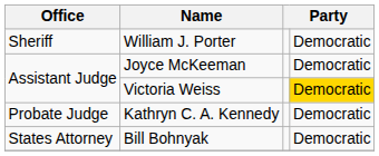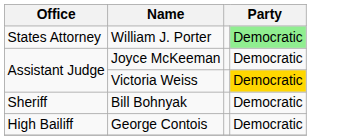 <table class="wikitable sortable">
 <tr>
 <th>Office</th>
 <th>Name</th>
 <th colspan="2">Party</th>
 </tr>
 <tr>
-<td>Sheriff</td>
+<td>States Attorney</td>
 <td>William J. Porter</td>
 <td></td>
-<td>Democratic</td>
+<td style="background: lightgreen;">Democratic</td>
 </tr>
 <tr>
 <td rowspan=2>Assistant Judge</td>
 <td>Joyce McKeeman</td>
 <td></td>
 <td>Democratic</td>
 </tr>
 <tr>
 <td>Victoria Weiss</td>
 <td></td>
 <td style="background: gold;">Democratic</td>
 </tr>
 <tr>
-<td>Probate Judge</td>
-<td>Kathryn C. A. Kennedy</td>
+<td>Sheriff</td>
+<td>Bill Bohnyak</td>
 <td></td>
 <td>Democratic</td>
 </tr>
 <tr>
-<td>States Attorney</td>
-<td>Bill Bohnyak</td>
+<td>High Bailiff</td>
+<td>George Contois</td>
 <td></td>
 <td>Democratic</td>
 </tr>
 <tr>
 </tr>
 </table>
